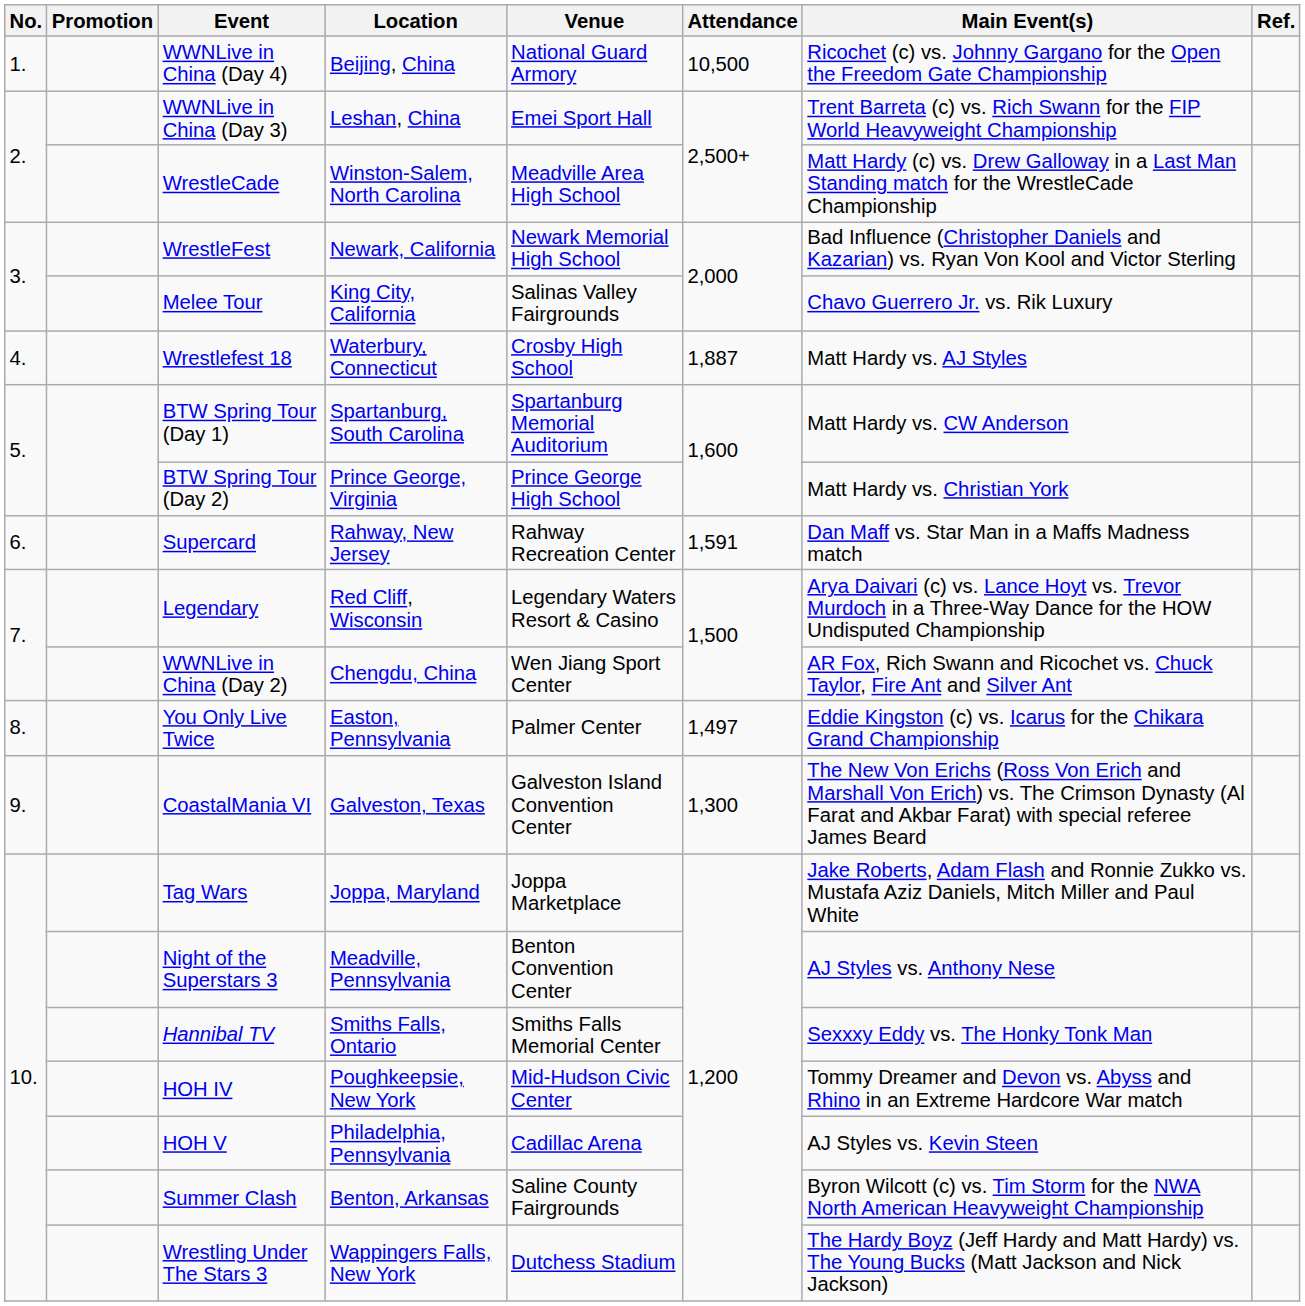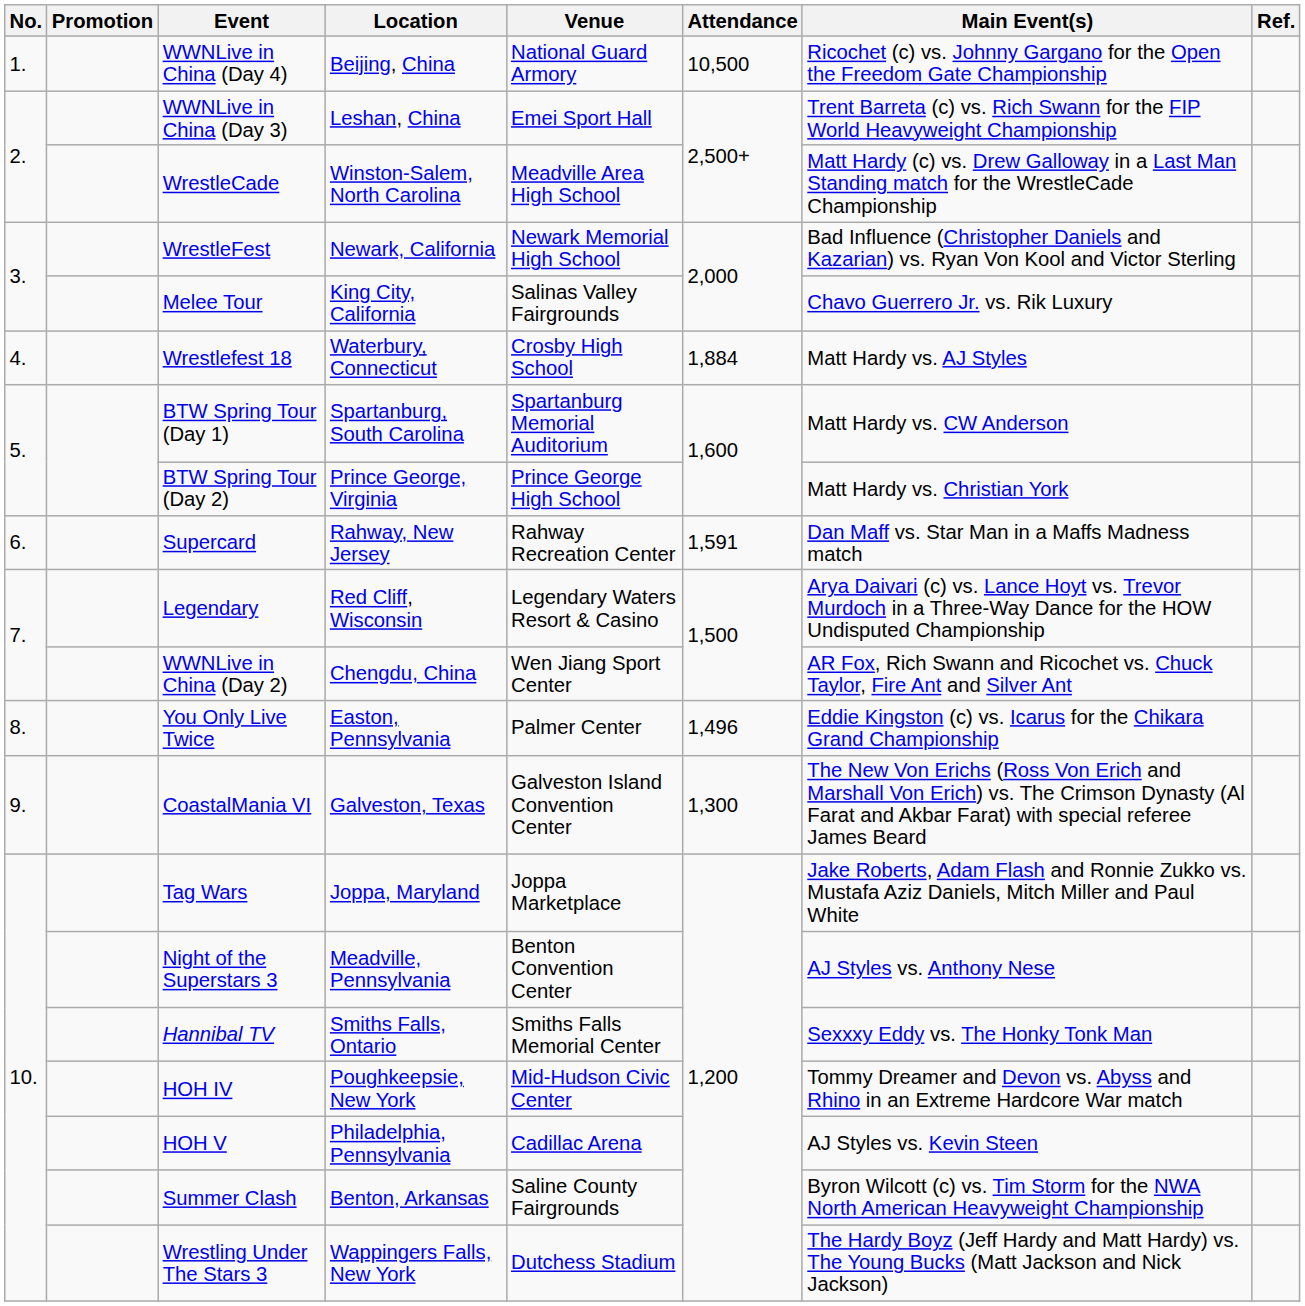 <table class="wikitable sortable" style="font-size:85%;">
 <tr>
 <th>No.</th>
 <th>Promotion</th>
 <th>Event</th>
 <th>Location</th>
 <th>Venue</th>
 <th>Attendance</th>
 <th class=unsortable>Main Event(s)</th>
 <th class=unsortable>Ref.</th>
 </tr>
 <tr>
 <td>1.</td>
 <td></td>
 <td><a href='#'>WWNLive in China</a> (Day 4) <br> </td>
 <td><a href='#'>Beijing</a>, <a href='#'>China</a></td>
 <td><a href='#'>National Guard Armory</a></td>
 <td>10,500</td>
 <td><a href='#'>Ricochet</a> (c) vs. <a href='#'>Johnny Gargano</a> for the <a href='#'>Open the Freedom Gate Championship</a></td>
 <td></td>
 </tr>
 <tr>
 <td rowspan=2>2.</td>
 <td></td>
 <td><a href='#'>WWNLive in China</a> (Day 3) <br> </td>
 <td><a href='#'>Leshan</a>, <a href='#'>China</a></td>
 <td><a href='#'>Emei Sport Hall</a></td>
 <td rowspan=2>2,500+</td>
 <td><a href='#'>Trent Barreta</a> (c) vs. <a href='#'>Rich Swann</a> for the <a href='#'>FIP World Heavyweight Championship</a></td>
 <td></td>
 </tr>
 <tr>
 <td></td>
 <td><a href='#'>WrestleCade</a> <br> </td>
 <td><a href='#'>Winston-Salem, North Carolina</a></td>
 <td><a href='#'>Meadville Area High School</a></td>
 <td><a href='#'>Matt Hardy</a> (c) vs. <a href='#'>Drew Galloway</a> in a <a href='#'>Last Man Standing match</a> for the WrestleCade Championship</td>
 <td></td>
 </tr>
 <tr>
 <td rowspan=2>3.</td>
 <td></td>
 <td><a href='#'>WrestleFest</a> <br> </td>
 <td><a href='#'>Newark, California</a></td>
 <td><a href='#'>Newark Memorial High School</a></td>
 <td rowspan=2>2,000</td>
 <td>Bad Influence (<a href='#'>Christopher Daniels</a> and <a href='#'>Kazarian</a>) vs. Ryan Von Kool and Victor Sterling</td>
 <td></td>
 </tr>
 <tr>
 <td></td>
 <td><a href='#'>Melee Tour</a> <br> </td>
 <td><a href='#'>King City, California</a></td>
 <td>Salinas Valley Fairgrounds</td>
 <td><a href='#'>Chavo Guerrero Jr.</a> vs. Rik Luxury</td>
 <td></td>
 </tr>
 <tr>
 <td>4.</td>
 <td></td>
 <td><a href='#'>Wrestlefest 18</a> <br> </td>
 <td><a href='#'>Waterbury, Connecticut</a></td>
 <td><a href='#'>Crosby High School</a></td>
-<td>1,887</td>
+<td>1,884</td>
 <td>Matt Hardy vs. <a href='#'>AJ Styles</a></td>
 <td></td>
 </tr>
 <tr>
 <td rowspan=2>5.</td>
 <td rowspan=2></td>
 <td><a href='#'>BTW Spring Tour</a> (Day 1) <br> </td>
 <td><a href='#'>Spartanburg, South Carolina</a></td>
 <td><a href='#'>Spartanburg Memorial Auditorium</a></td>
 <td rowspan=2>1,600</td>
 <td>Matt Hardy vs. <a href='#'>CW Anderson</a></td>
 <td></td>
 </tr>
 <tr>
 <td><a href='#'>BTW Spring Tour</a> (Day 2) <br> </td>
 <td><a href='#'>Prince George, Virginia</a></td>
 <td><a href='#'>Prince George High School</a></td>
 <td>Matt Hardy vs. <a href='#'>Christian York</a></td>
 <td></td>
 </tr>
 <tr>
 <td>6.</td>
 <td></td>
 <td><a href='#'>Supercard</a> <br> </td>
 <td><a href='#'>Rahway, New Jersey</a></td>
 <td>Rahway Recreation Center</td>
 <td>1,591</td>
 <td><a href='#'>Dan Maff</a> vs. Star Man in a Maffs Madness match</td>
 <td></td>
 </tr>
 <tr>
 <td rowspan=2>7.</td>
 <td></td>
 <td><a href='#'>Legendary</a> <br> </td>
 <td><a href='#'>Red Cliff</a>, <a href='#'>Wisconsin</a></td>
 <td>Legendary Waters Resort & Casino</td>
 <td rowspan=2>1,500</td>
 <td><a href='#'>Arya Daivari</a> (c) vs. <a href='#'>Lance Hoyt</a> vs. <a href='#'>Trevor Murdoch</a> in a Three-Way Dance for the HOW Undisputed Championship</td>
 <td></td>
 </tr>
 <tr>
 <td></td>
 <td><a href='#'>WWNLive in China</a> (Day 2) <br> </td>
 <td><a href='#'>Chengdu, China</a></td>
 <td>Wen Jiang Sport Center</td>
 <td><a href='#'>AR Fox</a>, Rich Swann and Ricochet vs. <a href='#'>Chuck Taylor</a>, <a href='#'>Fire Ant</a> and <a href='#'>Silver Ant</a></td>
 <td></td>
 </tr>
 <tr>
 <td>8.</td>
 <td></td>
 <td><a href='#'>You Only Live Twice</a> <br> </td>
 <td><a href='#'>Easton, Pennsylvania</a></td>
 <td>Palmer Center</td>
-<td>1,497</td>
+<td>1,496</td>
 <td><a href='#'>Eddie Kingston</a> (c) vs. <a href='#'>Icarus</a> for the <a href='#'>Chikara Grand Championship</a></td>
 <td></td>
 </tr>
 <tr>
 <td>9.</td>
 <td></td>
 <td><a href='#'>CoastalMania VI</a> <br> </td>
 <td><a href='#'>Galveston, Texas</a></td>
 <td>Galveston Island Convention Center</td>
 <td>1,300</td>
 <td><a href='#'>The New Von Erichs</a> (<a href='#'>Ross Von Erich</a> and <a href='#'>Marshall Von Erich</a>) vs. The Crimson Dynasty (Al Farat and Akbar Farat) with special referee James Beard</td>
 <td></td>
 </tr>
 <tr>
 <td rowspan=7>10.</td>
 <td></td>
 <td><a href='#'>Tag Wars</a> <br> </td>
 <td><a href='#'>Joppa, Maryland</a></td>
 <td>Joppa Marketplace</td>
 <td rowspan=7>1,200</td>
 <td><a href='#'>Jake Roberts</a>, <a href='#'>Adam Flash</a> and Ronnie Zukko vs. Mustafa Aziz Daniels, Mitch Miller and Paul White</td>
 <td></td>
 </tr>
 <tr>
 <td></td>
 <td><a href='#'>Night of the Superstars 3</a> <br> </td>
 <td><a href='#'>Meadville, Pennsylvania</a></td>
 <td>Benton Convention Center</td>
 <td><a href='#'>AJ Styles</a> vs. <a href='#'>Anthony Nese</a></td>
 <td></td>
 </tr>
 <tr>
 <td></td>
 <td><em><a href='#'>Hannibal TV</a></em> <br> </td>
 <td><a href='#'>Smiths Falls, Ontario</a></td>
 <td>Smiths Falls Memorial Center</td>
 <td><a href='#'>Sexxxy Eddy</a> vs. <a href='#'>The Honky Tonk Man</a></td>
 <td></td>
 </tr>
 <tr>
 <td></td>
 <td><a href='#'>HOH IV</a> <br> </td>
 <td><a href='#'>Poughkeepsie, New York</a></td>
 <td><a href='#'>Mid-Hudson Civic Center</a></td>
 <td>Tommy Dreamer and <a href='#'>Devon</a> vs. <a href='#'>Abyss</a> and <a href='#'>Rhino</a> in an Extreme Hardcore War match</td>
 <td></td>
 </tr>
 <tr>
 <td></td>
 <td><a href='#'>HOH V</a> <br> </td>
 <td><a href='#'>Philadelphia, Pennsylvania</a></td>
 <td><a href='#'>Cadillac Arena</a></td>
 <td>AJ Styles vs. <a href='#'>Kevin Steen</a></td>
 <td></td>
 </tr>
 <tr>
 <td></td>
 <td><a href='#'>Summer Clash</a> <br> </td>
 <td><a href='#'>Benton, Arkansas</a></td>
 <td>Saline County Fairgrounds</td>
 <td>Byron Wilcott (c) vs. <a href='#'>Tim Storm</a> for the <a href='#'>NWA North American Heavyweight Championship</a></td>
 <td></td>
 </tr>
 <tr>
 <td></td>
 <td><a href='#'>Wrestling Under The Stars 3</a> <br> </td>
 <td><a href='#'>Wappingers Falls, New York</a></td>
 <td><a href='#'>Dutchess Stadium</a></td>
 <td><a href='#'>The Hardy Boyz</a> (Jeff Hardy and Matt Hardy) vs. <a href='#'>The Young Bucks</a> (Matt Jackson and Nick Jackson)</td>
 <td></td>
 </tr>
 </table>
